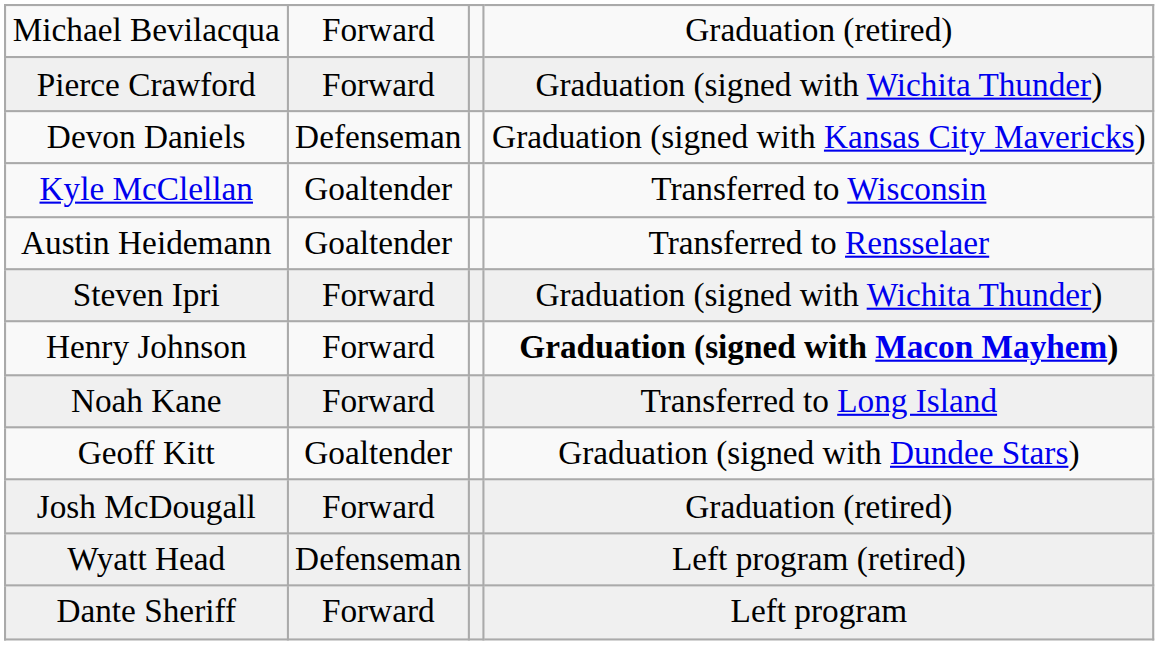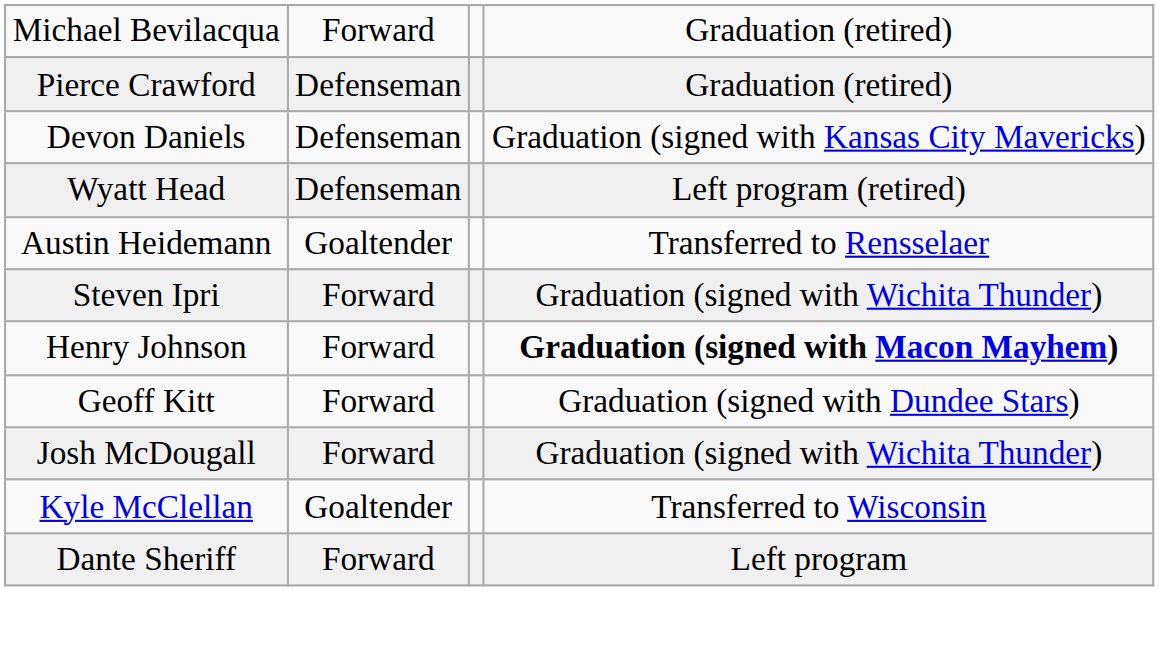 <table class="wikitable">
 <tr align="center" bgcolor="">
 <td>Michael Bevilacqua</td>
 <td>Forward</td>
 <td></td>
 <td>Graduation (retired)</td>
 </tr>
 <tr align="center" bgcolor="f0f0f0">
 <td>Pierce Crawford</td>
-<td>Forward</td>
+<td>Defenseman</td>
 <td></td>
-<td>Graduation (signed with <a href='#'>Wichita Thunder</a>)</td>
+<td>Graduation (retired)</td>
 </tr>
 <tr align="center" bgcolor="">
 <td>Devon Daniels</td>
 <td>Defenseman</td>
 <td></td>
 <td>Graduation (signed with <a href='#'>Kansas City Mavericks</a>)</td>
 </tr>
-<tr align="center" bgcolor="">
-<td><a href='#'>Kyle McClellan</a></td>
-<td>Goaltender</td>
+<tr align="center" bgcolor="f0f0f0">
+<td>Wyatt Head</td>
+<td>Defenseman</td>
 <td></td>
-<td>Transferred to <a href='#'>Wisconsin</a></td>
+<td>Left program (retired)</td>
 </tr>
 <tr align="center" bgcolor="">
 <td>Austin Heidemann</td>
 <td>Goaltender</td>
 <td></td>
 <td>Transferred to <a href='#'>Rensselaer</a></td>
 </tr>
 <tr align="center" bgcolor="f0f0f0">
 <td>Steven Ipri</td>
 <td>Forward</td>
 <td></td>
 <td>Graduation (signed with <a href='#'>Wichita Thunder</a>)</td>
 </tr>
 <tr align="center" bgcolor="">
 <td>Henry Johnson</td>
 <td>Forward</td>
 <td></td>
 <td><strong>Graduation (signed with <a href='#'>Macon Mayhem</a>)</strong></td>
 </tr>
-<tr align="center" bgcolor="f0f0f0">
-<td>Noah Kane</td>
-<td>Forward</td>
-<td></td>
-<td>Transferred to <a href='#'>Long Island</a></td>
-</tr>
 <tr align="center" bgcolor="">
 <td>Geoff Kitt</td>
-<td>Goaltender</td>
+<td>Forward</td>
 <td></td>
 <td>Graduation (signed with <a href='#'>Dundee Stars</a>)</td>
 </tr>
 <tr align="center" bgcolor="f0f0f0">
 <td>Josh McDougall</td>
 <td>Forward</td>
 <td></td>
-<td>Graduation (retired)</td>
+<td>Graduation (signed with <a href='#'>Wichita Thunder</a>)</td>
 </tr>
-<tr align="center" bgcolor="f0f0f0">
-<td>Wyatt Head</td>
-<td>Defenseman</td>
+<tr align="center" bgcolor="">
+<td><a href='#'>Kyle McClellan</a></td>
+<td>Goaltender</td>
 <td></td>
-<td>Left program (retired)</td>
+<td>Transferred to <a href='#'>Wisconsin</a></td>
 </tr>
 <tr align="center" bgcolor="f0f0f0">
 <td>Dante Sheriff</td>
 <td>Forward</td>
 <td></td>
 <td>Left program</td>
 </tr>
 </table>
